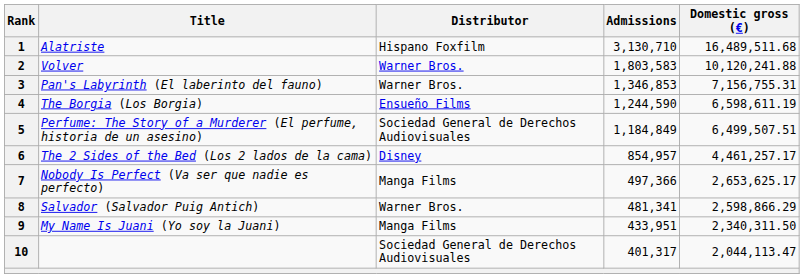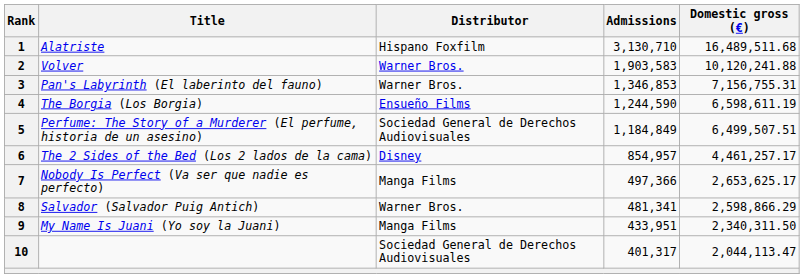 <table class="wikitable" style="margin:1em auto;">
 <tr>
 <th>Rank</th>
 <th>Title</th>
 <th>Distributor</th>
 <th>Admissions</th>
 <th>Domestic gross (<a href='#'>€</a>)</th>
 </tr>
 <tr>
 <th align = "center">1</th>
 <td><em><a href='#'>Alatriste</a></em></td>
 <td>Hispano Foxfilm</td>
 <td align = "right">3,130,710</td>
 <td align = "right">16,489,511.68</td>
 </tr>
 <tr>
 <th align = "center">2</th>
 <td><em><a href='#'>Volver</a></em></td>
 <td><a href='#'>Warner Bros.</a></td>
-<td align = "right">1,803,583</td>
+<td align = "right">1,903,583</td>
 <td align = "right">10,120,241.88</td>
 </tr>
 <tr>
 <th align = "center">3</th>
 <td><em><a href='#'>Pan's Labyrinth</a></em> (<em>El laberinto del fauno</em>)</td>
 <td>Warner Bros.</td>
 <td align = "right">1,346,853</td>
 <td align = "right">7,156,755.31</td>
 </tr>
 <tr>
 <th align = "center">4</th>
 <td><em><a href='#'>The Borgia</a></em> (<em>Los Borgia</em>)</td>
 <td><a href='#'>Ensueño Films</a></td>
 <td align = "right">1,244,590</td>
 <td align = "right">6,598,611.19</td>
 </tr>
 <tr>
 <th align = "center">5</th>
 <td><em><a href='#'>Perfume: The Story of a Murderer</a></em> (<em>El perfume, historia de un asesino</em>)</td>
 <td>Sociedad General de Derechos Audiovisuales</td>
 <td align = "right">1,184,849</td>
 <td align = "right">6,499,507.51</td>
 </tr>
 <tr>
 <th align = "center">6</th>
 <td><em><a href='#'>The 2 Sides of the Bed</a></em> (<em>Los 2 lados de la cama</em>) </td>
 <td><a href='#'>Disney</a></td>
 <td align = "right">854,957</td>
 <td align = "right">4,461,257.17</td>
 </tr>
 <tr>
 <th align = "center">7</th>
 <td><em><a href='#'>Nobody Is Perfect</a></em> (<em>Va ser que nadie es perfecto</em>)</td>
 <td>Manga Films</td>
 <td align = "right">497,366</td>
 <td align = "right">2,653,625.17</td>
 </tr>
 <tr>
 <th align = "center">8</th>
 <td><em><a href='#'>Salvador</a></em> (<em>Salvador Puig Antich</em>)</td>
 <td>Warner Bros.</td>
 <td align = "right">481,341</td>
 <td align = "right">2,598,866.29</td>
 </tr>
 <tr>
 <th align = "center">9</th>
 <td><em><a href='#'>My Name Is Juani</a></em> (<em>Yo soy la Juani</em>)</td>
 <td>Manga Films</td>
 <td align = "right">433,951</td>
 <td align = "right">2,340,311.50</td>
 </tr>
 <tr>
 <th align = "center">10</th>
 <td><em></em></td>
 <td>Sociedad General de Derechos Audiovisuales</td>
 <td align = "right">401,317</td>
 <td align = "right">2,044,113.47</td>
 </tr>
 <tr>
 <th align = "center" colspan = "5"></th>
 </tr>
 </table>
